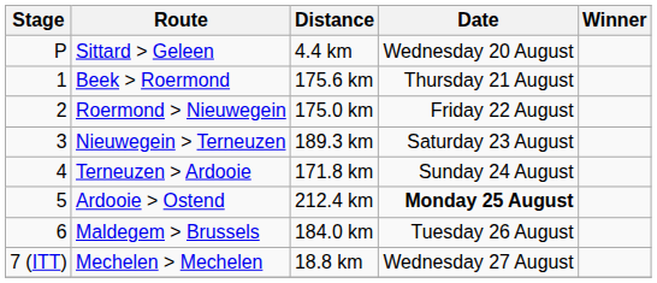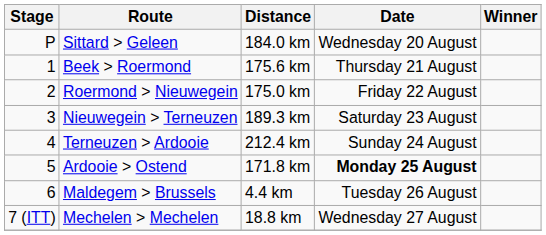 <table class="wikitable">
 <tr>
 <th>Stage</th>
 <th>Route</th>
 <th>Distance</th>
 <th>Date</th>
 <th>Winner</th>
 </tr>
 <tr>
 <td align=right>P</td>
 <td><a href='#'>Sittard</a>  > <a href='#'>Geleen</a> </td>
-<td>4.4 km</td>
+<td>184.0 km</td>
 <td align=right>Wednesday 20 August</td>
 <td></td>
 </tr>
 <tr>
 <td align=right>1</td>
 <td><a href='#'>Beek</a>  > <a href='#'>Roermond</a> </td>
 <td>175.6 km</td>
 <td align=right>Thursday 21 August</td>
 <td></td>
 </tr>
 <tr>
 <td align=right>2</td>
 <td><a href='#'>Roermond</a>  > <a href='#'>Nieuwegein</a> </td>
 <td>175.0 km</td>
 <td align=right>Friday 22 August</td>
 <td></td>
 </tr>
 <tr>
 <td align=right>3</td>
 <td><a href='#'>Nieuwegein</a>  > <a href='#'>Terneuzen</a> </td>
 <td>189.3 km</td>
 <td align=right>Saturday 23 August</td>
 <td></td>
 </tr>
 <tr>
 <td align=right>4</td>
 <td><a href='#'>Terneuzen</a>  > <a href='#'>Ardooie</a> </td>
-<td>171.8 km</td>
+<td>212.4 km</td>
 <td align=right>Sunday 24 August</td>
 <td></td>
 </tr>
 <tr>
 <td align=right>5</td>
 <td><a href='#'>Ardooie</a>  > <a href='#'>Ostend</a> </td>
-<td>212.4 km</td>
+<td>171.8 km</td>
 <td align=right><strong>Monday 25 August</strong></td>
 <td></td>
 </tr>
 <tr>
 <td align=right>6</td>
 <td><a href='#'>Maldegem</a>  > <a href='#'>Brussels</a> </td>
-<td>184.0 km</td>
+<td>4.4 km</td>
 <td align=right>Tuesday 26 August</td>
 <td></td>
 </tr>
 <tr>
 <td align=right>7 (<a href='#'>ITT</a>)</td>
 <td><a href='#'>Mechelen</a>  > <a href='#'>Mechelen</a> </td>
 <td>18.8 km</td>
 <td align=right>Wednesday 27 August</td>
 <td></td>
 </tr>
 <tr>
 </tr>
 </table>
